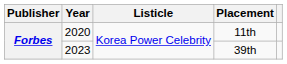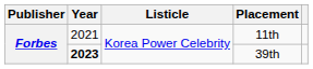 <table class="wikitable plainrowheaders sortable" style="margin-right: 0;">
 <tr>
 <th scope="col">Publisher</th>
 <th scope="col">Year</th>
 <th scope="col">Listicle</th>
 <th scope="col">Placement</th>
 <th scope="col" class="unsortable"></th>
 </tr>
 <tr>
 <th rowspan="2" scope="row"><em><a href='#'>Forbes</a></em></th>
-<td style="text-align:center;">2020</td>
+<td style="text-align:center;">2021</td>
 <td rowspan="2" scope="row"><a href='#'>Korea Power Celebrity</a></td>
 <td style="text-align:center">11th</td>
 <td style="text-align:center;"></td>
 </tr>
 <tr>
-<td style="text-align:center;">2023</td>
+<td style="text-align:center;"><strong>2023</strong></td>
 <td style="text-align:center;">39th</td>
 <td style="text-align:center;"></td>
 </tr>
 </table>
